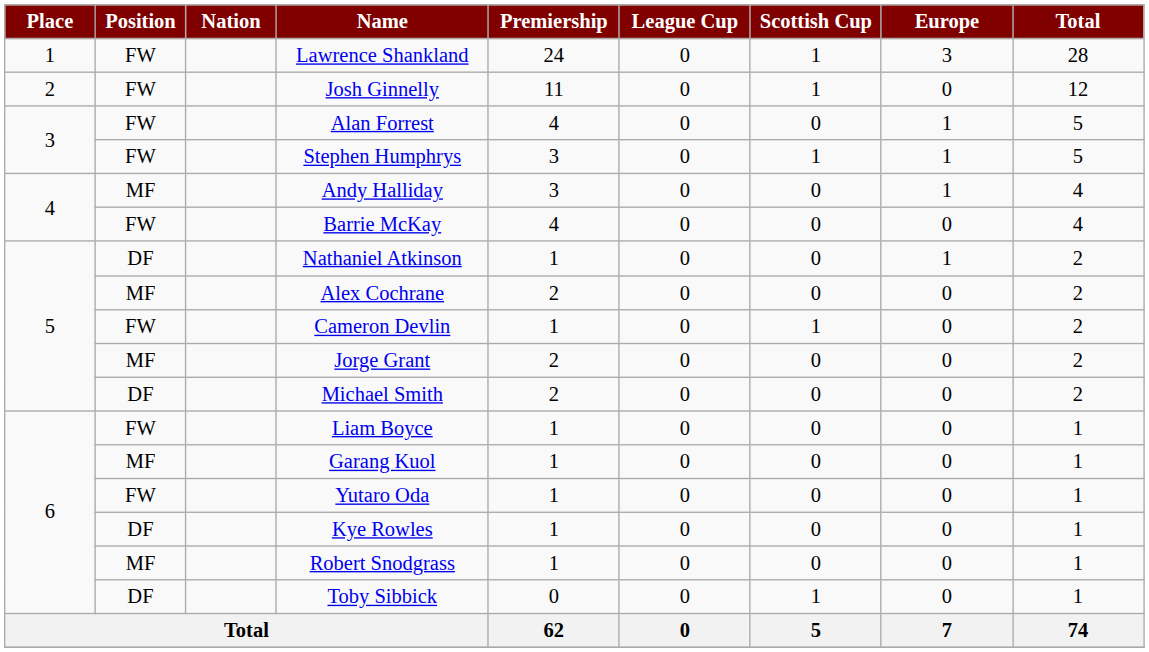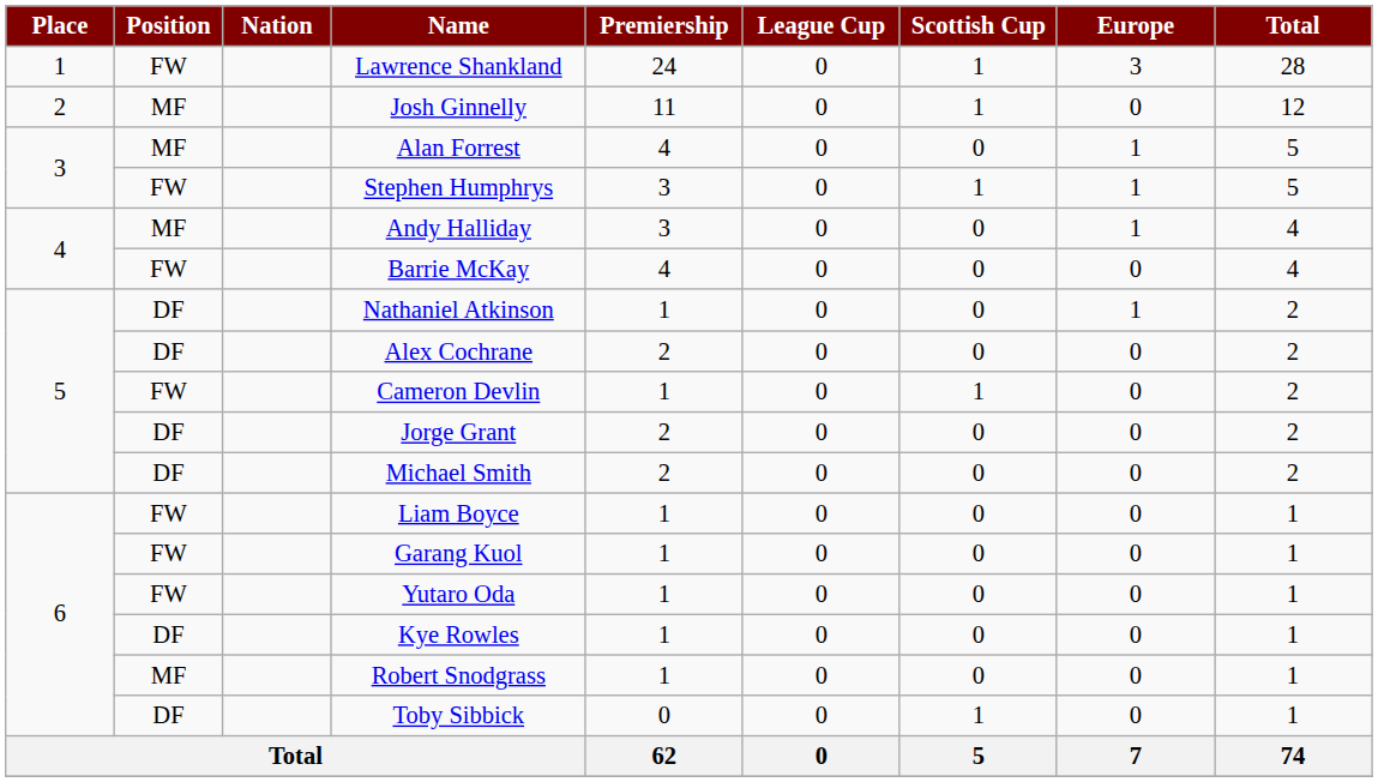 <table class="wikitable" style="font-size: 95%; text-align: center;">
 <tr>
 <th style="background:maroon; color:white;" scope="col" width=60>Place</th>
 <th style="background:maroon; color:white;" scope="col" width=60>Position</th>
 <th style="background:maroon; color:white;" scope="col" width=60>Nation</th>
 <th style="background:maroon; color:white;" scope="col" width=150>Name</th>
 <th style="background:maroon; color:white;" scope="col" width=90>Premiership</th>
 <th style="background:maroon; color:white;" scope="col" width=90>League Cup</th>
 <th style="background:maroon; color:white;" scope="col" width=90>Scottish Cup</th>
 <th style="background:maroon; color:white;" scope="col" width=90>Europe</th>
 <th style="background:maroon; color:white;" scope="col" width=90>Total</th>
 </tr>
 <tr>
 <td rowspan="1">1</td>
 <td>FW</td>
 <td></td>
 <td><a href='#'>Lawrence Shankland</a></td>
 <td>24</td>
 <td>0</td>
 <td>1</td>
 <td>3</td>
 <td>28</td>
 </tr>
 <tr>
 <td rowspan="1">2</td>
-<td>FW</td>
+<td>MF</td>
 <td></td>
 <td><a href='#'>Josh Ginnelly</a></td>
 <td>11</td>
 <td>0</td>
 <td>1</td>
 <td>0</td>
 <td>12</td>
 </tr>
 <tr>
 <td rowspan="2">3</td>
-<td>FW</td>
+<td>MF</td>
 <td></td>
 <td><a href='#'>Alan Forrest</a></td>
 <td>4</td>
 <td>0</td>
 <td>0</td>
 <td>1</td>
 <td>5</td>
 </tr>
 <tr>
 <td>FW</td>
 <td></td>
 <td><a href='#'>Stephen Humphrys</a></td>
 <td>3</td>
 <td>0</td>
 <td>1</td>
 <td>1</td>
 <td>5</td>
 </tr>
 <tr>
 <td rowspan="2">4</td>
 <td>MF</td>
 <td></td>
 <td><a href='#'>Andy Halliday</a></td>
 <td>3</td>
 <td>0</td>
 <td>0</td>
 <td>1</td>
 <td>4</td>
 </tr>
 <tr>
 <td>FW</td>
 <td></td>
 <td><a href='#'>Barrie McKay</a></td>
 <td>4</td>
 <td>0</td>
 <td>0</td>
 <td>0</td>
 <td>4</td>
 </tr>
 <tr>
 <td rowspan="5">5</td>
 <td>DF</td>
 <td></td>
 <td><a href='#'>Nathaniel Atkinson</a></td>
 <td>1</td>
 <td>0</td>
 <td>0</td>
 <td>1</td>
 <td>2</td>
 </tr>
 <tr>
-<td>MF</td>
+<td>DF</td>
 <td></td>
 <td><a href='#'>Alex Cochrane</a></td>
 <td>2</td>
 <td>0</td>
 <td>0</td>
 <td>0</td>
 <td>2</td>
 </tr>
 <tr>
 <td>FW</td>
 <td></td>
 <td><a href='#'>Cameron Devlin</a></td>
 <td>1</td>
 <td>0</td>
 <td>1</td>
 <td>0</td>
 <td>2</td>
 </tr>
 <tr>
-<td>MF</td>
+<td>DF</td>
 <td></td>
 <td><a href='#'>Jorge Grant</a></td>
 <td>2</td>
 <td>0</td>
 <td>0</td>
 <td>0</td>
 <td>2</td>
 </tr>
 <tr>
 <td>DF</td>
 <td></td>
 <td><a href='#'>Michael Smith</a></td>
 <td>2</td>
 <td>0</td>
 <td>0</td>
 <td>0</td>
 <td>2</td>
 </tr>
 <tr>
 <td rowspan="6">6</td>
 <td>FW</td>
 <td></td>
 <td><a href='#'>Liam Boyce</a></td>
 <td>1</td>
 <td>0</td>
 <td>0</td>
 <td>0</td>
 <td>1</td>
 </tr>
 <tr>
-<td>MF</td>
+<td>FW</td>
 <td></td>
 <td><a href='#'>Garang Kuol</a></td>
 <td>1</td>
 <td>0</td>
 <td>0</td>
 <td>0</td>
 <td>1</td>
 </tr>
 <tr>
 <td>FW</td>
 <td></td>
 <td><a href='#'>Yutaro Oda</a></td>
 <td>1</td>
 <td>0</td>
 <td>0</td>
 <td>0</td>
 <td>1</td>
 </tr>
 <tr>
 <td>DF</td>
 <td></td>
 <td><a href='#'>Kye Rowles</a></td>
 <td>1</td>
 <td>0</td>
 <td>0</td>
 <td>0</td>
 <td>1</td>
 </tr>
 <tr>
 <td>MF</td>
 <td></td>
 <td><a href='#'>Robert Snodgrass</a></td>
 <td>1</td>
 <td>0</td>
 <td>0</td>
 <td>0</td>
 <td>1</td>
 </tr>
 <tr>
 <td>DF</td>
 <td></td>
 <td><a href='#'>Toby Sibbick</a></td>
 <td>0</td>
 <td>0</td>
 <td>1</td>
 <td>0</td>
 <td>1</td>
 </tr>
 <tr>
 <th colspan=4>Total</th>
 <th>62</th>
 <th>0</th>
 <th>5</th>
 <th>7</th>
 <th>74</th>
 </tr>
 <tr>
 </tr>
 </table>
